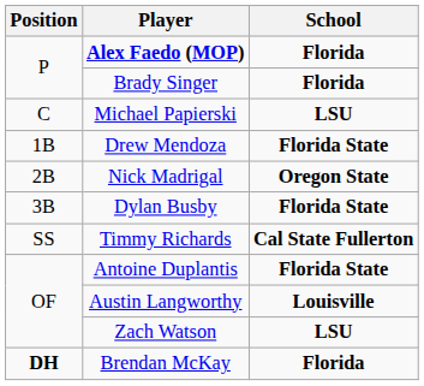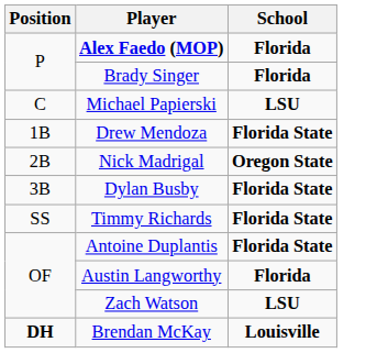 <table class="wikitable" style=text-align:center>
 <tr>
 <th>Position</th>
 <th>Player</th>
 <th>School</th>
 </tr>
 <tr>
 <td rowspan=2>P</td>
 <td><strong><a href='#'>Alex Faedo</a> (<a href='#'>MOP</a>)</strong></td>
 <td style=><strong>Florida</strong></td>
 </tr>
 <tr>
 <td><a href='#'>Brady Singer</a></td>
 <td style=><strong>Florida</strong></td>
 </tr>
 <tr>
 <td>C</td>
 <td><a href='#'>Michael Papierski</a></td>
 <td style=><strong>LSU</strong></td>
 </tr>
 <tr>
 <td>1B</td>
 <td><a href='#'>Drew Mendoza</a></td>
 <td style=><strong>Florida State</strong></td>
 </tr>
 <tr>
 <td>2B</td>
 <td><a href='#'>Nick Madrigal</a></td>
 <td style=><strong>Oregon State</strong></td>
 </tr>
 <tr>
 <td>3B</td>
 <td><a href='#'>Dylan Busby</a></td>
 <td style=><strong>Florida State</strong></td>
 </tr>
 <tr>
 <td>SS</td>
 <td><a href='#'>Timmy Richards</a></td>
-<td style=><strong>Cal State Fullerton</strong></td>
+<td style=><strong>Florida State</strong></td>
 </tr>
 <tr>
 <td rowspan=3>OF</td>
 <td><a href='#'>Antoine Duplantis</a></td>
 <td style=><strong>Florida State</strong></td>
 </tr>
 <tr>
 <td><a href='#'>Austin Langworthy</a></td>
-<td style=><strong>Louisville</strong></td>
+<td style=><strong>Florida</strong></td>
 </tr>
 <tr>
 <td><a href='#'>Zach Watson</a></td>
 <td style=><strong>LSU</strong></td>
 </tr>
 <tr>
 <td><strong>DH</strong></td>
 <td><a href='#'>Brendan McKay</a></td>
-<td style=><strong>Florida</strong></td>
+<td style=><strong>Louisville</strong></td>
 </tr>
 </table>
